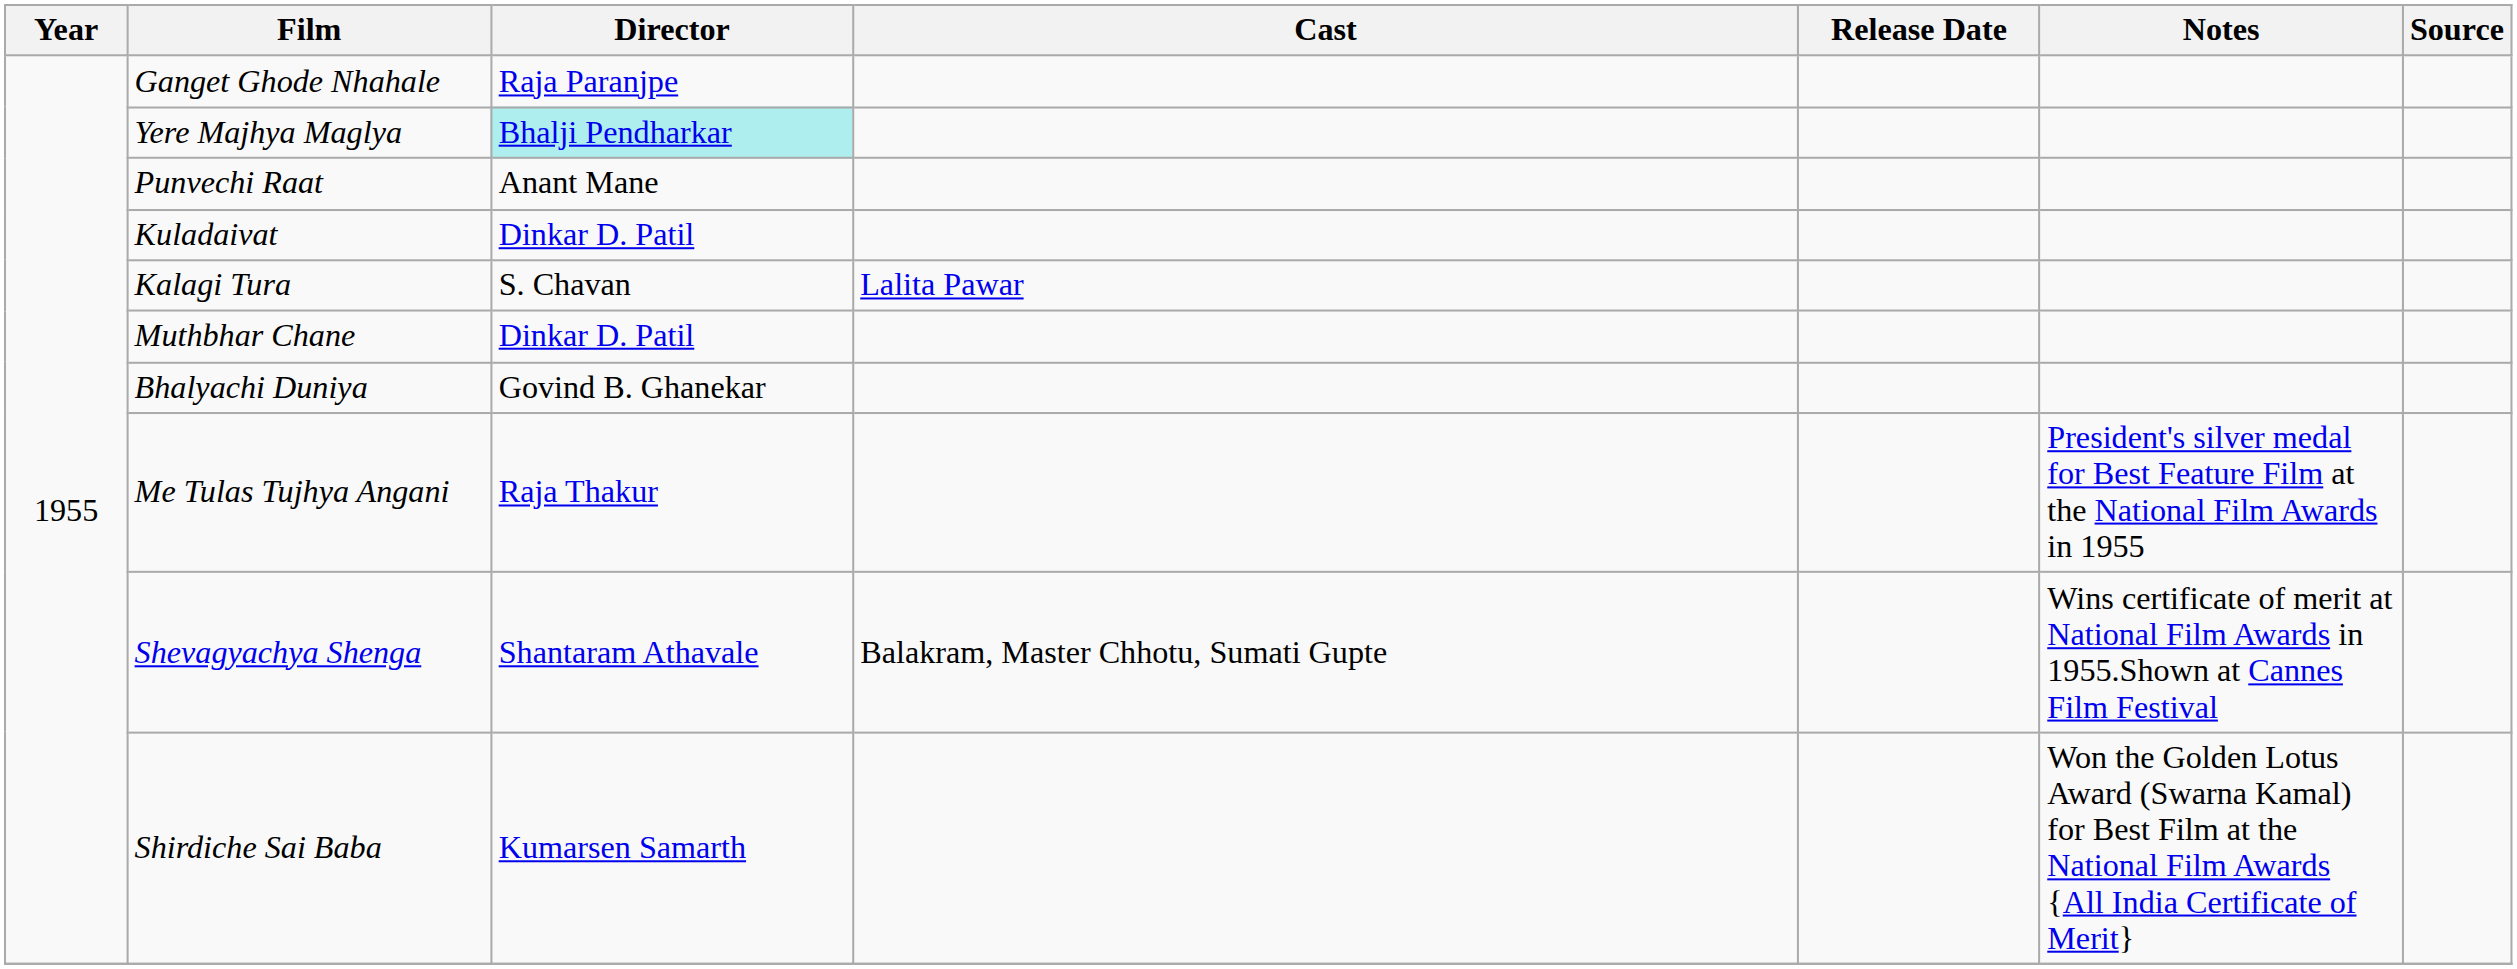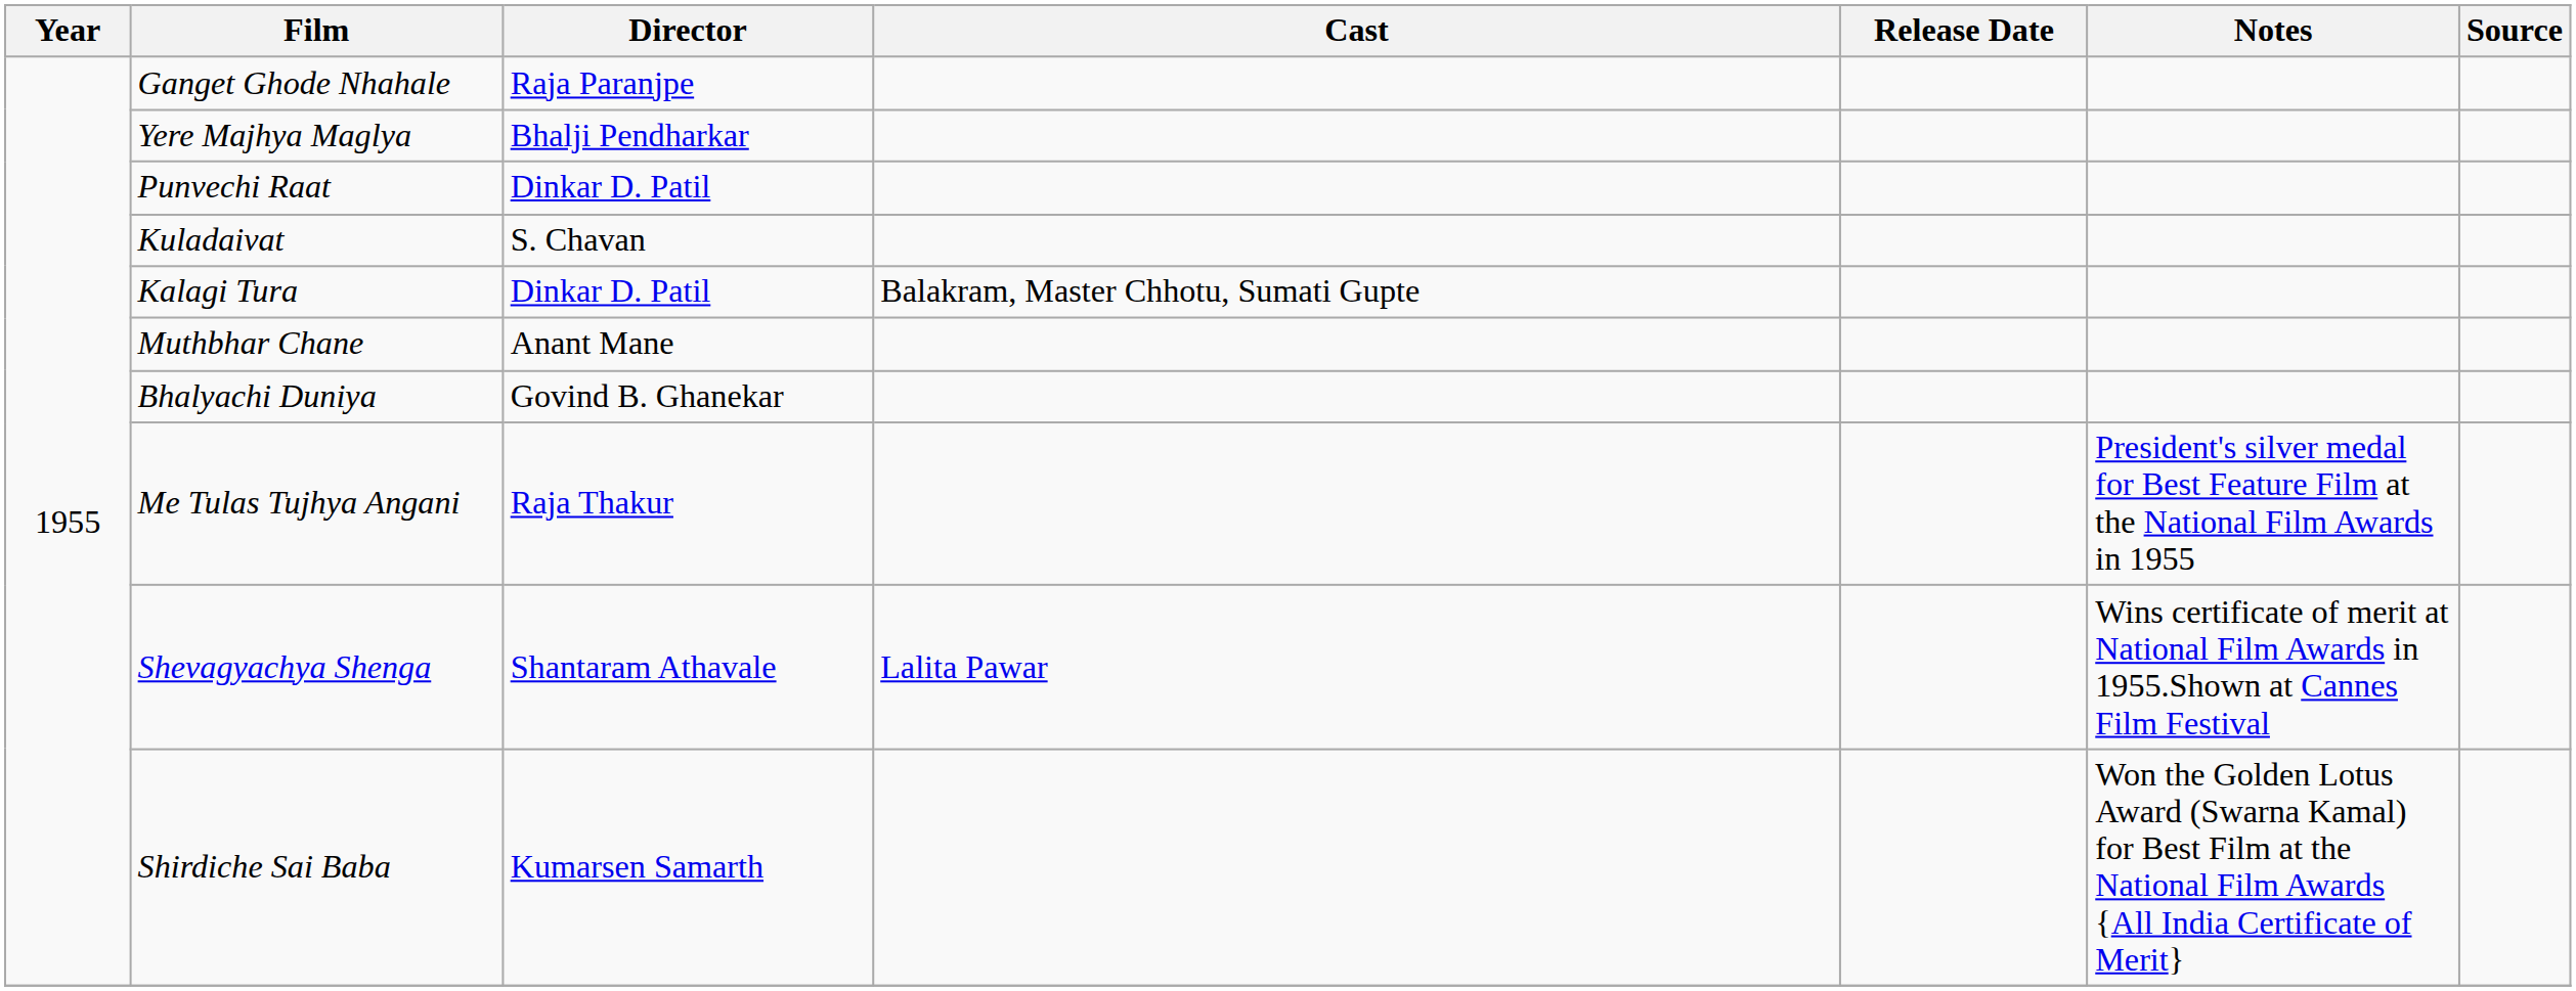 <table class ="wikitable sortable collapsible">
 <tr>
 <th style="width: 05%;">Year</th>
 <th style="width: 15%;">Film</th>
 <th style="width: 15%;">Director</th>
 <th style="width: 40%;" class="unsortable">Cast</th>
 <th style="width: 10%;">Release Date</th>
 <th style="width: 15%;" class="unsortable">Notes</th>
 <th style="width: 15%;" class="unsortable">Source</th>
 </tr>
 <tr>
 <td rowspan=10 align="center">1955</td>
 <td><em>Ganget Ghode Nhahale</em></td>
 <td><a href='#'>Raja Paranjpe</a></td>
 <td></td>
 <td></td>
 <td></td>
 <td></td>
 </tr>
 <tr>
 <td><em>Yere Majhya Maglya</em></td>
-<td style="background: paleturquoise;"><a href='#'>Bhalji Pendharkar</a></td>
+<td><a href='#'>Bhalji Pendharkar</a></td>
 <td></td>
 <td></td>
 <td></td>
 <td></td>
 </tr>
 <tr>
 <td><em>Punvechi Raat</em></td>
-<td>Anant Mane</td>
+<td><a href='#'>Dinkar D. Patil</a></td>
 <td></td>
 <td></td>
 <td></td>
 <td></td>
 </tr>
 <tr>
 <td><em>Kuladaivat </em></td>
-<td><a href='#'>Dinkar D. Patil</a></td>
+<td>S. Chavan</td>
 <td></td>
 <td></td>
 <td></td>
 <td></td>
 </tr>
 <tr>
 <td><em>Kalagi Tura</em></td>
-<td>S. Chavan</td>
-<td><a href='#'>Lalita Pawar</a></td>
+<td><a href='#'>Dinkar D. Patil</a></td>
+<td>Balakram, Master Chhotu, Sumati Gupte</td>
 <td></td>
 <td></td>
 <td></td>
 </tr>
 <tr>
 <td><em>Muthbhar Chane</em></td>
-<td><a href='#'>Dinkar D. Patil</a></td>
+<td>Anant Mane</td>
 <td></td>
 <td></td>
 <td></td>
 <td></td>
 </tr>
 <tr>
 <td><em>Bhalyachi Duniya</em></td>
 <td>Govind B. Ghanekar</td>
 <td></td>
 <td></td>
 <td></td>
 <td></td>
 </tr>
 <tr>
 <td><em>Me Tulas Tujhya Angani</em></td>
 <td><a href='#'>Raja Thakur</a></td>
 <td></td>
 <td></td>
 <td><a href='#'>President's silver medal for Best Feature Film</a> at the <a href='#'>National Film Awards</a> in 1955</td>
 <td></td>
 </tr>
 <tr>
 <td><em><a href='#'>Shevagyachya Shenga</a></em></td>
 <td><a href='#'>Shantaram Athavale</a></td>
-<td>Balakram, Master Chhotu, Sumati Gupte</td>
+<td><a href='#'>Lalita Pawar</a></td>
 <td></td>
 <td>Wins certificate of merit at <a href='#'>National Film Awards</a> in 1955.Shown at <a href='#'>Cannes Film Festival</a></td>
 <td></td>
 </tr>
 <tr>
 <td><em>Shirdiche Sai Baba</em></td>
 <td><a href='#'>Kumarsen Samarth</a></td>
 <td></td>
 <td></td>
 <td>Won the Golden Lotus Award (Swarna Kamal) for Best Film at the <a href='#'>National Film Awards</a><br>{<a href='#'>All India Certificate of Merit</a>}</td>
 <td></td>
 </tr>
 <tr>
 </tr>
 </table>
